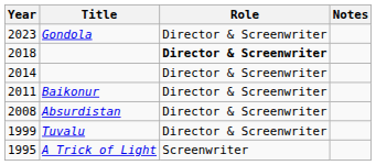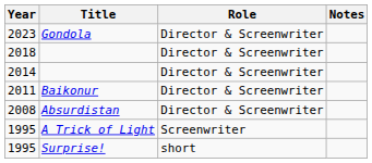 <table class="wikitable sortable">
 <tr>
 <th>Year</th>
 <th>Title</th>
 <th>Role</th>
 <th class="unsortable">Notes</th>
 </tr>
 <tr>
 <td>2023</td>
 <td><em><a href='#'>Gondola</a></em></td>
 <td>Director & Screenwriter</td>
 <td></td>
 </tr>
 <tr>
 <td>2018</td>
 <td><em></em></td>
-<td><strong>Director & Screenwriter</strong></td>
+<td>Director & Screenwriter</td>
 <td></td>
 </tr>
 <tr>
 <td>2014</td>
 <td><em></em></td>
 <td>Director & Screenwriter</td>
 <td></td>
 </tr>
 <tr>
 <td>2011</td>
 <td><em><a href='#'>Baikonur</a></em></td>
 <td>Director & Screenwriter</td>
 <td></td>
 </tr>
 <tr>
 <td>2008</td>
 <td><em><a href='#'>Absurdistan</a></em></td>
 <td>Director & Screenwriter</td>
 <td></td>
 </tr>
 <tr>
-<td>1999</td>
-<td><em><a href='#'>Tuvalu</a></em></td>
-<td>Director & Screenwriter</td>
-<td></td>
-</tr>
-<tr>
 <td>1995</td>
 <td><em><a href='#'>A Trick of Light</a></em></td>
 <td>Screenwriter</td>
 <td></td>
 </tr>
+<tr>
+<td>1995</td>
+<td><a href='#'><em>Surprise!</em></a></td>
+<td>short</td>
+<td></td>
+</tr>
 </table>
